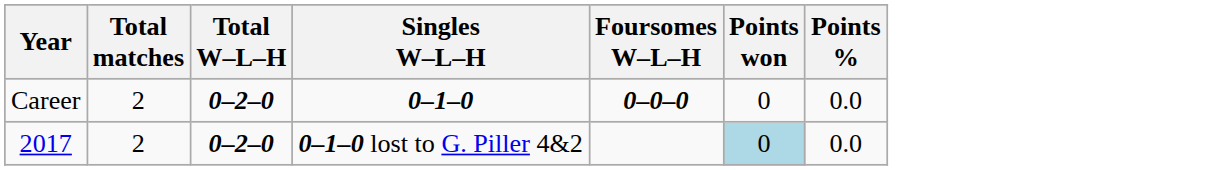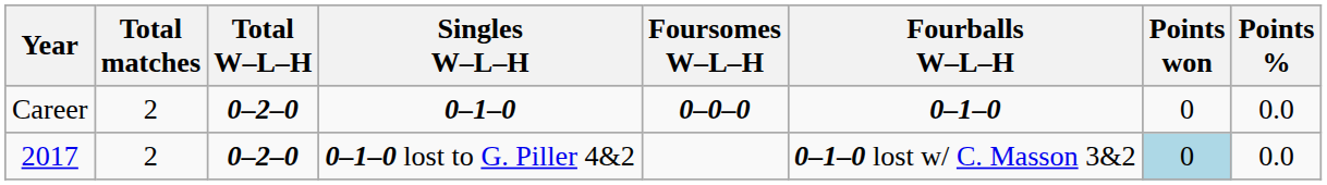 <table class="wikitable" style="text-align:center; font-size: 95%;">
 <tr>
 <th>Year</th>
 <th>Total<br>matches</th>
 <th>Total<br>W–L–H</th>
 <th>Singles<br>W–L–H</th>
 <th>Foursomes<br>W–L–H</th>
+<th>Fourballs<br>W–L–H</th>
 <th>Points<br>won</th>
 <th>Points<br>%</th>
 </tr>
 <tr>
 <td>Career</td>
 <td>2</td>
 <td><strong><em>0–2–0</em></strong></td>
 <td><strong><em>0–1–0</em></strong></td>
 <td><strong><em>0–0–0</em></strong></td>
+<td><strong><em>0–1–0</em></strong></td>
 <td>0</td>
 <td>0.0</td>
 </tr>
 <tr>
 <td><a href='#'>2017</a></td>
 <td>2</td>
 <td><strong><em>0–2–0</em></strong></td>
 <td><strong><em>0–1–0</em></strong> lost to <a href='#'>G. Piller</a> 4&2</td>
 <td></td>
+<td><strong><em>0–1–0</em></strong> lost w/ <a href='#'>C. Masson</a> 3&2</td>
 <td style="background: lightblue;">0</td>
 <td>0.0</td>
 </tr>
 </table>
